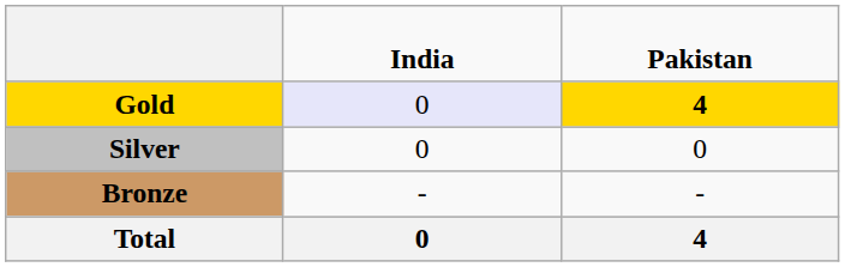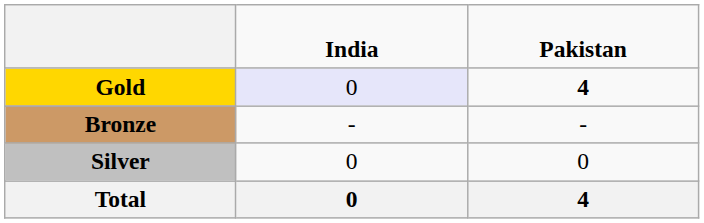 <table class="wikitable" style="text-align:center">
 <tr>
 <th style="width:150px;"></th>
 <td style="width:150px;" style="background-color:#0044AA"><span><br><strong>India</strong></span></td>
 <td style="width:150px;"style="background-color:green"><span><br><strong>Pakistan</strong></span></td>
 </tr>
 <tr>
 <td style="background:gold"><strong>Gold</strong></td>
 <td style="background: lavender;">0</td>
-<td style="background: gold;"><strong>4</strong></td>
+<td><strong>4</strong></td>
+</tr>
+<tr>
+<td style="background:#cc9966"><strong>Bronze</strong></td>
+<td>-</td>
+<td>-</td>
 </tr>
 <tr>
 <td style="background:silver"><strong>Silver</strong></td>
 <td>0</td>
 <td>0</td>
 </tr>
 <tr>
-<td style="background:#cc9966"><strong>Bronze</strong></td>
-<td>-</td>
-<td>-</td>
-</tr>
-<tr>
 <th>Total</th>
 <th>0</th>
 <th><strong>4</strong></th>
 </tr>
 </table>
